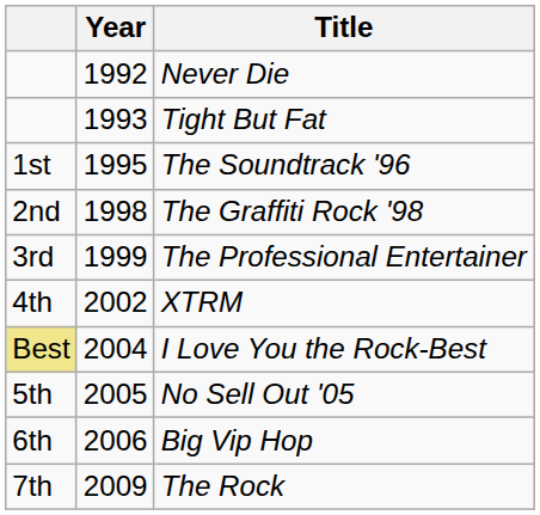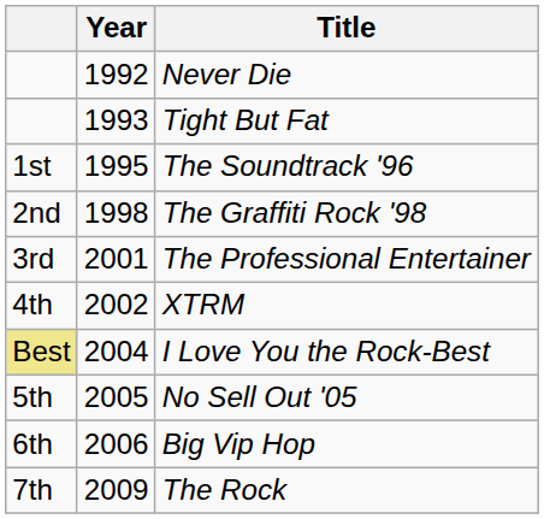 <table class="wikitable">
 <tr>
 <th></th>
 <th>Year</th>
 <th>Title</th>
 </tr>
 <tr>
 <td></td>
 <td>1992</td>
 <td><em>Never Die</em></td>
 </tr>
 <tr>
 <td></td>
 <td>1993</td>
 <td><em>Tight But Fat</em></td>
 </tr>
 <tr>
 <td>1st</td>
 <td>1995</td>
 <td><em>The Soundtrack '96</em></td>
 </tr>
 <tr>
 <td>2nd</td>
 <td>1998</td>
 <td><em>The Graffiti Rock '98</em></td>
 </tr>
 <tr>
 <td>3rd</td>
-<td>1999</td>
+<td>2001</td>
 <td><em>The Professional Entertainer</em></td>
 </tr>
 <tr>
 <td>4th</td>
 <td>2002</td>
 <td><em>XTRM</em></td>
 </tr>
 <tr>
 <td style="background: khaki;">Best</td>
 <td>2004</td>
 <td><em>I Love You the Rock-Best</em></td>
 </tr>
 <tr>
 <td>5th</td>
 <td>2005</td>
 <td><em>No Sell Out '05</em></td>
 </tr>
 <tr>
 <td>6th</td>
 <td>2006</td>
 <td><em>Big Vip Hop</em></td>
 </tr>
 <tr>
 <td>7th</td>
 <td>2009</td>
 <td><em>The Rock</em></td>
 </tr>
 </table>
